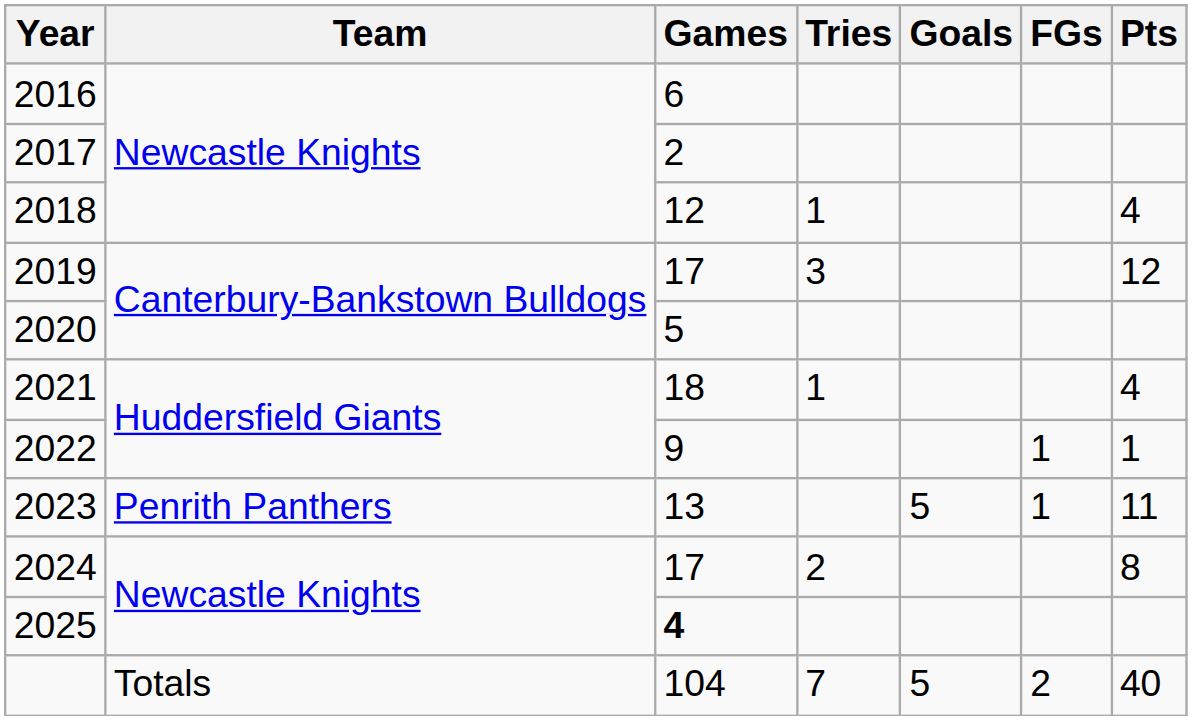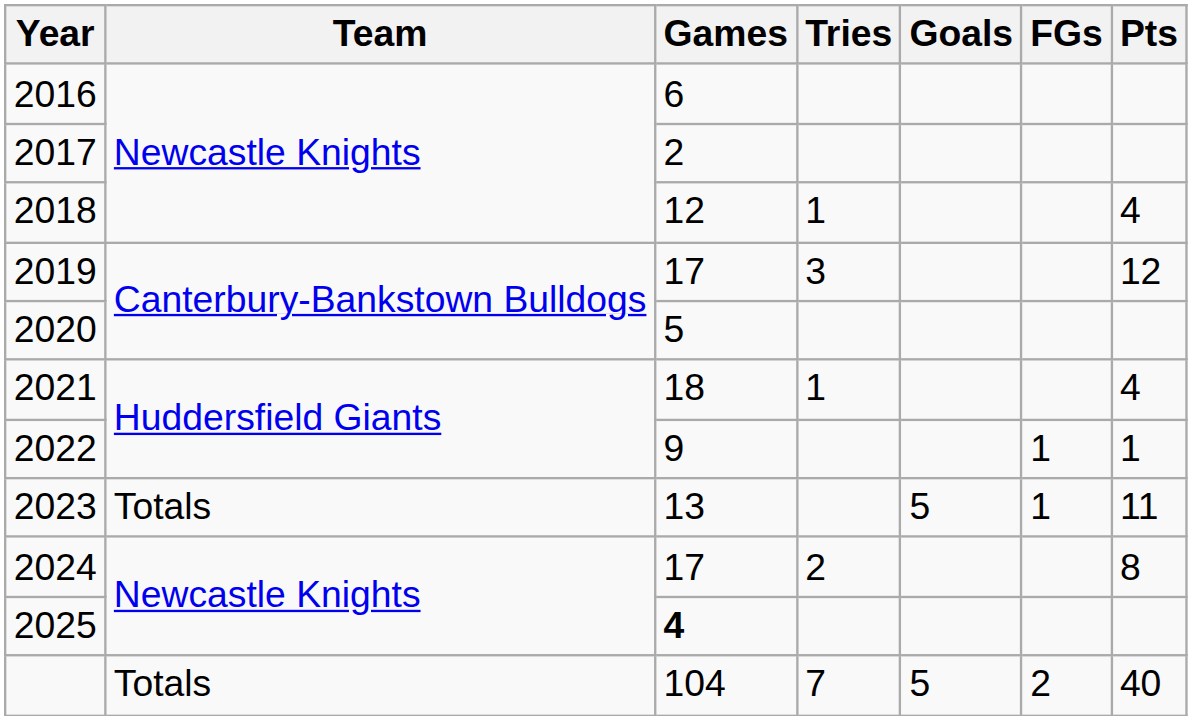 <table class="wikitable">
 <tr>
 <th>Year</th>
 <th>Team</th>
 <th>Games</th>
 <th>Tries</th>
 <th>Goals</th>
 <th>FGs</th>
 <th>Pts</th>
 </tr>
 <tr>
 <td>2016</td>
 <td rowspan="3"> <a href='#'>Newcastle Knights</a></td>
 <td>6</td>
 <td></td>
 <td></td>
 <td></td>
 <td></td>
 </tr>
 <tr>
 <td>2017</td>
 <td>2</td>
 <td></td>
 <td></td>
 <td></td>
 <td></td>
 </tr>
 <tr>
 <td>2018</td>
 <td>12</td>
 <td>1</td>
 <td></td>
 <td></td>
 <td>4</td>
 </tr>
 <tr>
 <td>2019</td>
 <td rowspan="2"> <a href='#'>Canterbury-Bankstown Bulldogs</a></td>
 <td>17</td>
 <td>3</td>
 <td></td>
 <td></td>
 <td>12</td>
 </tr>
 <tr>
 <td>2020</td>
 <td>5</td>
 <td></td>
 <td></td>
 <td></td>
 <td></td>
 </tr>
 <tr>
 <td>2021</td>
 <td rowspan="2"> <a href='#'>Huddersfield Giants</a></td>
 <td>18</td>
 <td>1</td>
 <td></td>
 <td></td>
 <td>4</td>
 </tr>
 <tr>
 <td>2022</td>
 <td>9</td>
 <td></td>
 <td></td>
 <td>1</td>
 <td>1</td>
 </tr>
 <tr>
 <td>2023</td>
-<td> <a href='#'>Penrith Panthers</a></td>
+<td>Totals</td>
 <td>13</td>
 <td></td>
 <td>5</td>
 <td>1</td>
 <td>11</td>
 </tr>
 <tr>
 <td>2024</td>
 <td rowspan="2"> <a href='#'>Newcastle Knights</a></td>
 <td>17</td>
 <td>2</td>
 <td></td>
 <td></td>
 <td>8</td>
 </tr>
 <tr>
 <td>2025</td>
 <td><strong>4</strong></td>
 <td></td>
 <td></td>
 <td></td>
 <td></td>
 </tr>
 <tr>
 <td></td>
 <td>Totals</td>
 <td>104</td>
 <td>7</td>
 <td>5</td>
 <td>2</td>
 <td>40</td>
 </tr>
 </table>
